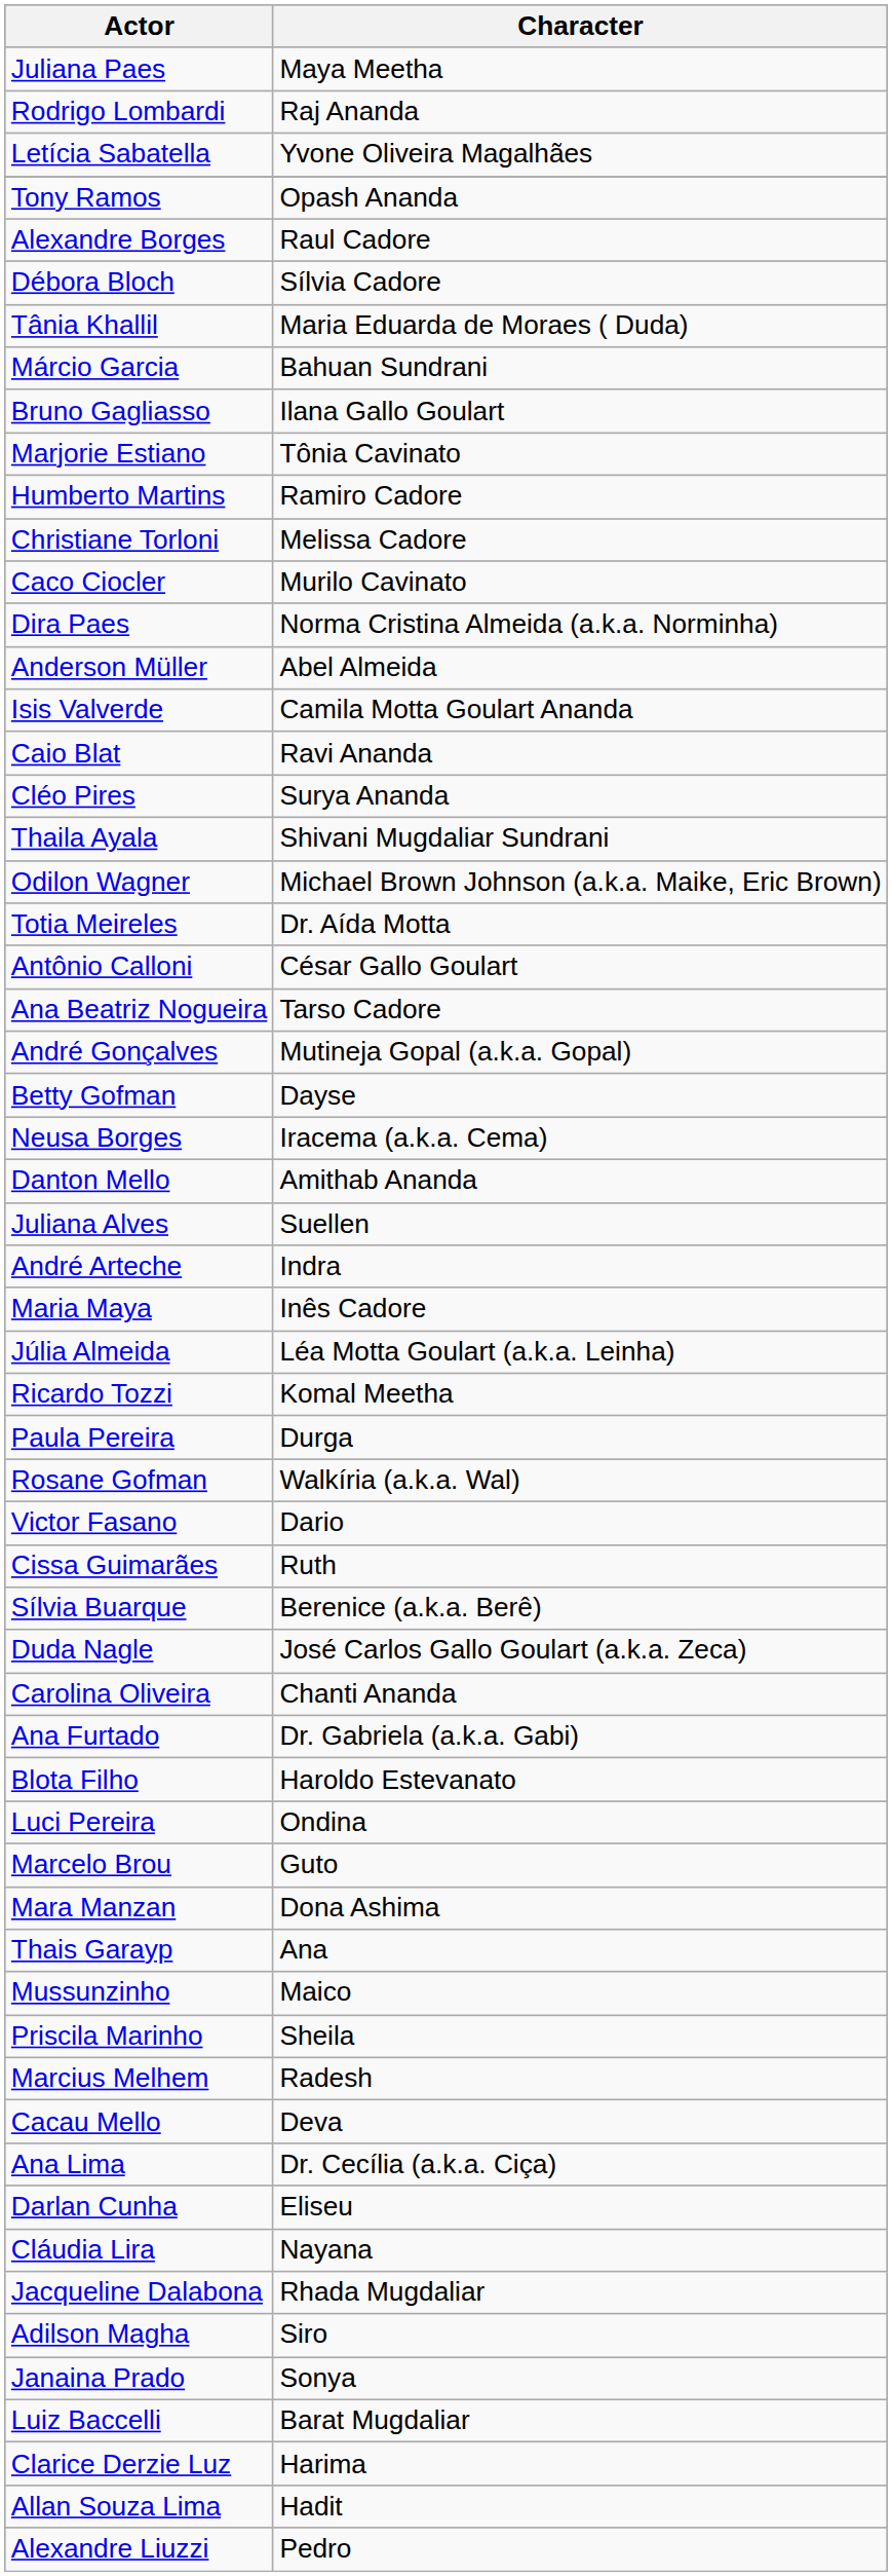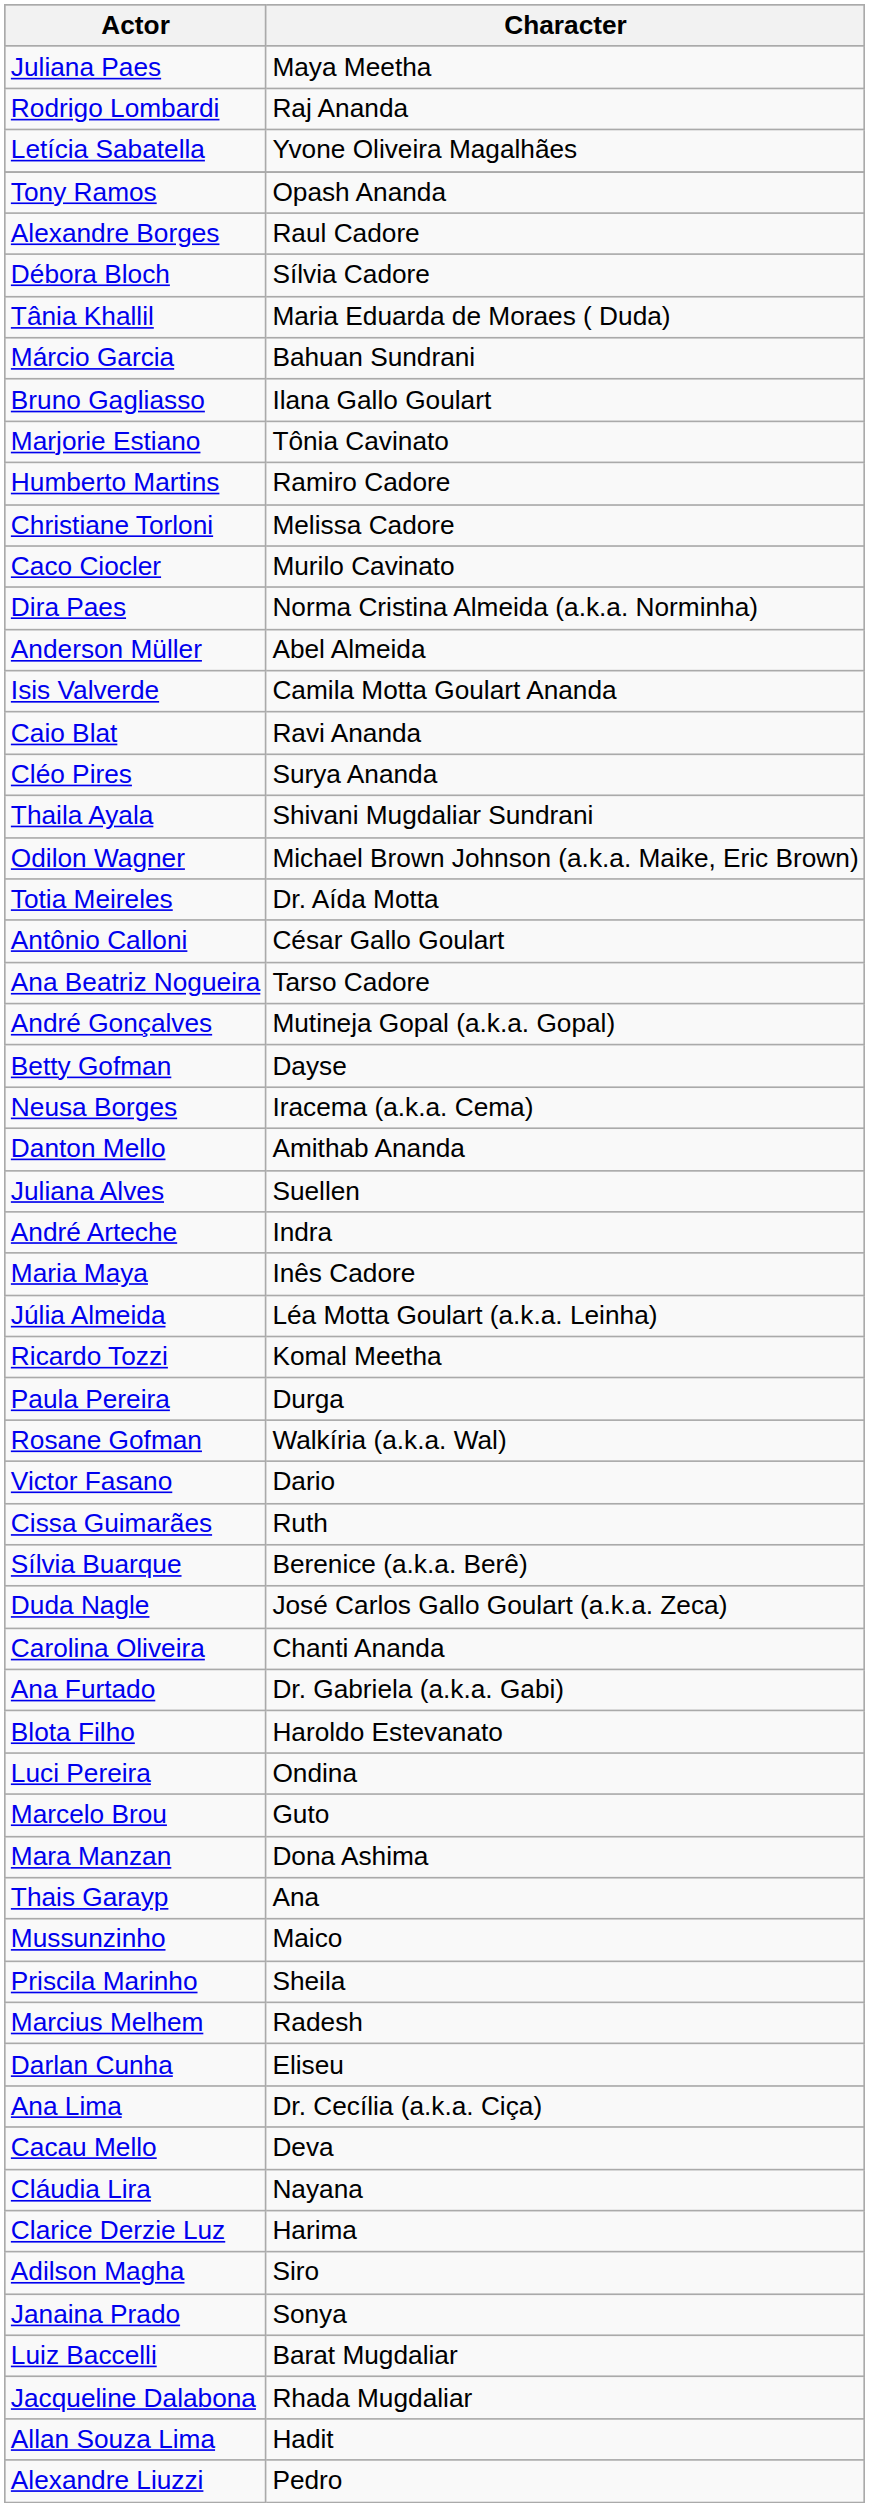 <table class="wikitable sortable">
 <tr style="background:#ccc;">
 <th>Actor</th>
 <th>Character</th>
 </tr>
 <tr>
 <td><a href='#'>Juliana Paes</a></td>
 <td>Maya Meetha</td>
 </tr>
 <tr>
 <td><a href='#'>Rodrigo Lombardi</a></td>
 <td>Raj Ananda</td>
 </tr>
 <tr>
 <td><a href='#'>Letícia Sabatella</a></td>
 <td>Yvone Oliveira Magalhães</td>
 </tr>
 <tr>
 </tr>
 <tr>
 <td><a href='#'>Tony Ramos</a></td>
 <td>Opash Ananda</td>
 </tr>
 <tr>
 <td><a href='#'>Alexandre Borges</a></td>
 <td>Raul Cadore</td>
 </tr>
 <tr>
 <td><a href='#'>Débora Bloch</a></td>
 <td>Sílvia Cadore</td>
 </tr>
 <tr>
 <td><a href='#'>Tânia Khallil</a></td>
 <td>Maria Eduarda de Moraes ( Duda)</td>
 </tr>
 <tr>
 <td><a href='#'>Márcio Garcia</a></td>
 <td>Bahuan Sundrani</td>
 </tr>
 <tr>
 <td><a href='#'>Bruno Gagliasso</a></td>
 <td>Ilana Gallo Goulart</td>
 </tr>
 <tr>
 <td><a href='#'>Marjorie Estiano</a></td>
 <td>Tônia Cavinato</td>
 </tr>
 <tr>
 <td><a href='#'>Humberto Martins</a></td>
 <td>Ramiro Cadore</td>
 </tr>
 <tr>
 <td><a href='#'>Christiane Torloni</a></td>
 <td>Melissa Cadore</td>
 </tr>
 <tr>
 <td><a href='#'>Caco Ciocler</a></td>
 <td>Murilo Cavinato</td>
 </tr>
 <tr>
 <td><a href='#'>Dira Paes</a></td>
 <td>Norma Cristina Almeida (a.k.a. Norminha)</td>
 </tr>
 <tr>
 <td><a href='#'>Anderson Müller</a></td>
 <td>Abel Almeida</td>
 </tr>
 <tr>
 <td><a href='#'>Isis Valverde</a></td>
 <td>Camila Motta Goulart Ananda</td>
 </tr>
 <tr>
 <td><a href='#'>Caio Blat</a></td>
 <td>Ravi Ananda</td>
 </tr>
 <tr>
 <td><a href='#'>Cléo Pires</a></td>
 <td>Surya Ananda</td>
 </tr>
 <tr>
 <td><a href='#'>Thaila Ayala</a></td>
 <td>Shivani Mugdaliar Sundrani</td>
 </tr>
 <tr>
 <td><a href='#'>Odilon Wagner</a></td>
 <td>Michael Brown Johnson (a.k.a. Maike, Eric Brown)</td>
 </tr>
 <tr>
 <td><a href='#'>Totia Meireles</a></td>
 <td>Dr. Aída Motta</td>
 </tr>
 <tr>
 <td><a href='#'>Antônio Calloni</a></td>
 <td>César Gallo Goulart</td>
 </tr>
 <tr>
 <td><a href='#'>Ana Beatriz Nogueira</a></td>
 <td>Tarso Cadore</td>
 </tr>
 <tr>
 <td><a href='#'>André Gonçalves</a></td>
 <td>Mutineja Gopal (a.k.a. Gopal)</td>
 </tr>
 <tr>
 <td><a href='#'>Betty Gofman</a></td>
 <td>Dayse</td>
 </tr>
 <tr>
 <td><a href='#'>Neusa Borges</a></td>
 <td>Iracema (a.k.a. Cema)</td>
 </tr>
 <tr>
 <td><a href='#'>Danton Mello</a></td>
 <td>Amithab Ananda</td>
 </tr>
 <tr>
 <td><a href='#'>Juliana Alves</a></td>
 <td>Suellen</td>
 </tr>
 <tr>
 <td><a href='#'>André Arteche</a></td>
 <td>Indra</td>
 </tr>
 <tr>
 <td><a href='#'>Maria Maya</a></td>
 <td>Inês Cadore</td>
 </tr>
 <tr>
 <td><a href='#'>Júlia Almeida</a></td>
 <td>Léa Motta Goulart (a.k.a. Leinha)</td>
 </tr>
 <tr>
 <td><a href='#'>Ricardo Tozzi</a></td>
 <td>Komal Meetha</td>
 </tr>
 <tr>
 <td><a href='#'>Paula Pereira</a></td>
 <td>Durga</td>
 </tr>
 <tr>
 <td><a href='#'>Rosane Gofman</a></td>
 <td>Walkíria (a.k.a. Wal)</td>
 </tr>
 <tr>
 <td><a href='#'>Victor Fasano</a></td>
 <td>Dario</td>
 </tr>
 <tr>
 <td><a href='#'>Cissa Guimarães</a></td>
 <td>Ruth</td>
 </tr>
 <tr>
 <td><a href='#'>Sílvia Buarque</a></td>
 <td>Berenice (a.k.a. Berê)</td>
 </tr>
 <tr>
 <td><a href='#'>Duda Nagle</a></td>
 <td>José Carlos Gallo Goulart (a.k.a. Zeca)</td>
 </tr>
 <tr>
 <td><a href='#'>Carolina Oliveira</a></td>
 <td>Chanti Ananda</td>
 </tr>
 <tr>
 <td><a href='#'>Ana Furtado</a></td>
 <td>Dr. Gabriela (a.k.a. Gabi)</td>
 </tr>
 <tr>
 <td><a href='#'>Blota Filho</a></td>
 <td>Haroldo Estevanato</td>
 </tr>
 <tr>
 <td><a href='#'>Luci Pereira</a></td>
 <td>Ondina</td>
 </tr>
 <tr>
 <td><a href='#'>Marcelo Brou</a></td>
 <td>Guto</td>
 </tr>
 <tr>
 <td><a href='#'>Mara Manzan</a></td>
 <td>Dona Ashima</td>
 </tr>
 <tr>
 <td><a href='#'>Thais Garayp</a></td>
 <td>Ana</td>
 </tr>
 <tr>
 <td><a href='#'>Mussunzinho</a></td>
 <td>Maico</td>
 </tr>
 <tr>
 <td><a href='#'>Priscila Marinho</a></td>
 <td>Sheila</td>
 </tr>
 <tr>
 <td><a href='#'>Marcius Melhem</a></td>
 <td>Radesh</td>
 </tr>
 <tr>
-<td><a href='#'>Cacau Mello</a></td>
-<td>Deva</td>
+<td><a href='#'>Darlan Cunha</a></td>
+<td>Eliseu</td>
 </tr>
 <tr>
 <td><a href='#'>Ana Lima</a></td>
 <td>Dr. Cecília (a.k.a. Ciça)</td>
 </tr>
 <tr>
-<td><a href='#'>Darlan Cunha</a></td>
-<td>Eliseu</td>
+<td><a href='#'>Cacau Mello</a></td>
+<td>Deva</td>
 </tr>
 <tr>
 <td><a href='#'>Cláudia Lira</a></td>
 <td>Nayana</td>
 </tr>
 <tr>
-<td><a href='#'>Jacqueline Dalabona</a></td>
-<td>Rhada Mugdaliar</td>
+<td><a href='#'>Clarice Derzie Luz</a></td>
+<td>Harima</td>
 </tr>
 <tr>
 <td><a href='#'>Adilson Magha</a></td>
 <td>Siro</td>
 </tr>
 <tr>
 <td><a href='#'>Janaina Prado</a></td>
 <td>Sonya</td>
 </tr>
 <tr>
 <td><a href='#'>Luiz Baccelli</a></td>
 <td>Barat Mugdaliar</td>
 </tr>
 <tr>
-<td><a href='#'>Clarice Derzie Luz</a></td>
-<td>Harima</td>
+<td><a href='#'>Jacqueline Dalabona</a></td>
+<td>Rhada Mugdaliar</td>
 </tr>
 <tr>
 <td><a href='#'>Allan Souza Lima</a></td>
 <td>Hadit</td>
 </tr>
 <tr>
 <td><a href='#'>Alexandre Liuzzi</a></td>
 <td>Pedro</td>
 </tr>
 </table>
